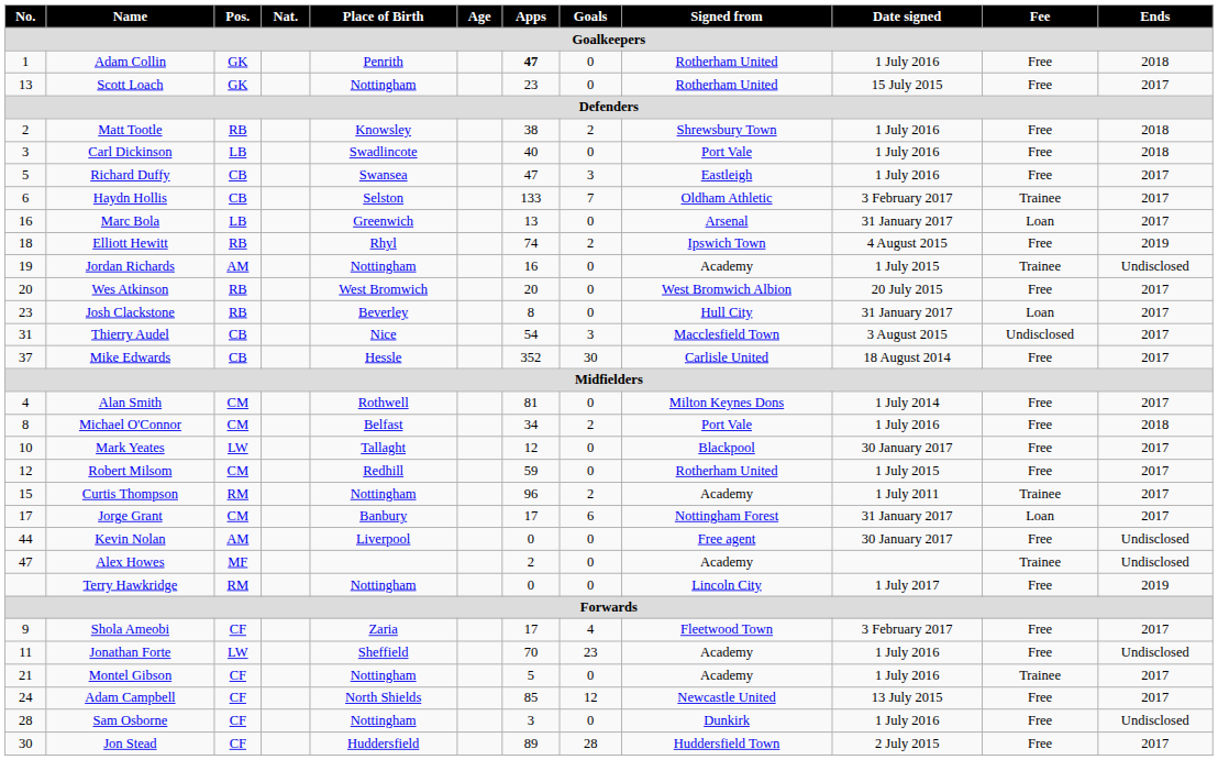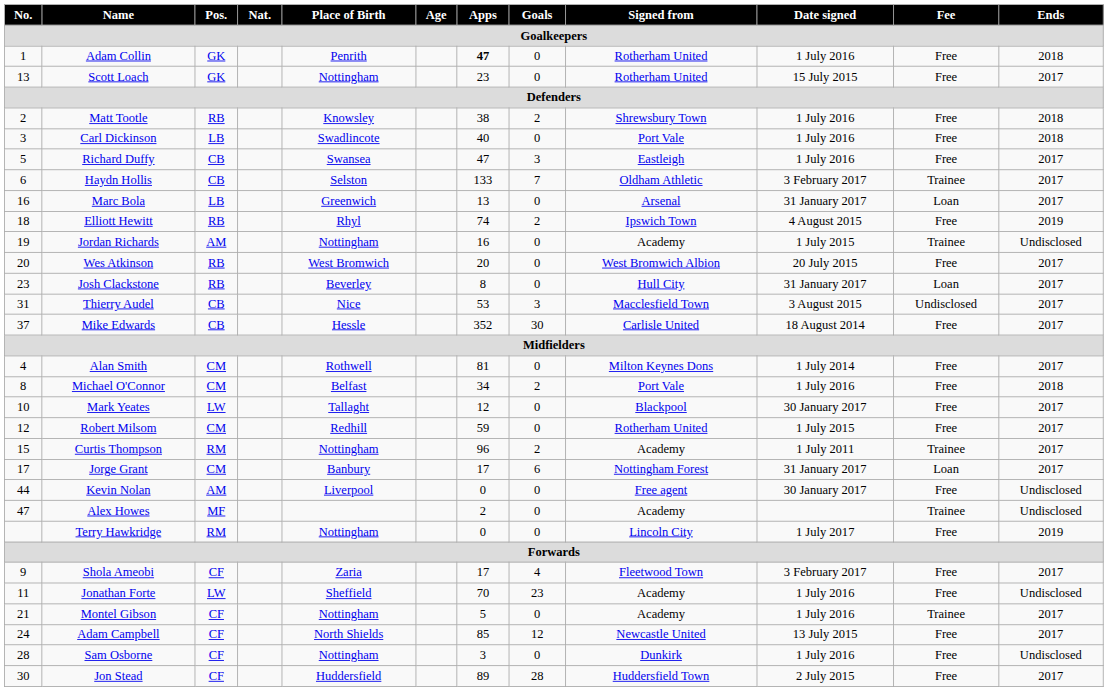 <table class="wikitable" style="text-align:center; font-size:90%; width:100%;">
 <tr>
 <th style="background:black; color:white; text-align:center;">No.</th>
 <th style="background:black; color:white; text-align:center;">Name</th>
 <th style="background:black; color:white; text-align:center;">Pos.</th>
 <th style="background:black; color:white; text-align:center;">Nat.</th>
 <th style="background:black; color:white; text-align:center;">Place of Birth</th>
 <th style="background:black; color:white; text-align:center;">Age</th>
 <th style="background:black; color:white; text-align:center;">Apps</th>
 <th style="background:black; color:white; text-align:center;">Goals</th>
 <th style="background:black; color:white; text-align:center;">Signed from</th>
 <th style="background:black; color:white; text-align:center;">Date signed</th>
 <th style="background:black; color:white; text-align:center;">Fee</th>
 <th style="background:black; color:white; text-align:center;">Ends</th>
 </tr>
 <tr>
 <th colspan="14" style="background:#dcdcdc; text-align:center;">Goalkeepers</th>
 </tr>
 <tr>
 <td>1</td>
 <td><a href='#'>Adam Collin</a></td>
 <td><a href='#'>GK</a></td>
 <td></td>
 <td><a href='#'>Penrith</a></td>
 <td></td>
 <td><strong>47</strong></td>
 <td>0</td>
 <td><a href='#'>Rotherham United</a></td>
 <td>1 July 2016</td>
 <td>Free</td>
 <td>2018</td>
 </tr>
 <tr>
 <td>13</td>
 <td><a href='#'>Scott Loach</a></td>
 <td><a href='#'>GK</a></td>
 <td></td>
 <td><a href='#'>Nottingham</a></td>
 <td></td>
 <td>23</td>
 <td>0</td>
 <td><a href='#'>Rotherham United</a></td>
 <td>15 July 2015</td>
 <td>Free</td>
 <td>2017</td>
 </tr>
 <tr>
 <th colspan="14" style="background:#dcdcdc; text-align:center;">Defenders</th>
 </tr>
 <tr>
 <td>2</td>
 <td><a href='#'>Matt Tootle</a></td>
 <td><a href='#'>RB</a></td>
 <td></td>
 <td><a href='#'>Knowsley</a></td>
 <td></td>
 <td>38</td>
 <td>2</td>
 <td><a href='#'>Shrewsbury Town</a></td>
 <td>1 July 2016</td>
 <td>Free</td>
 <td>2018</td>
 </tr>
 <tr>
 <td>3</td>
 <td><a href='#'>Carl Dickinson</a></td>
 <td><a href='#'>LB</a></td>
 <td></td>
 <td><a href='#'>Swadlincote</a></td>
 <td></td>
 <td>40</td>
 <td>0</td>
 <td><a href='#'>Port Vale</a></td>
 <td>1 July 2016</td>
 <td>Free</td>
 <td>2018</td>
 </tr>
 <tr>
 <td>5</td>
 <td><a href='#'>Richard Duffy</a></td>
 <td><a href='#'>CB</a></td>
 <td></td>
 <td><a href='#'>Swansea</a></td>
 <td></td>
 <td>47</td>
 <td>3</td>
 <td><a href='#'>Eastleigh</a></td>
 <td>1 July 2016</td>
 <td>Free</td>
 <td>2017</td>
 </tr>
 <tr>
 <td>6</td>
 <td><a href='#'>Haydn Hollis</a></td>
 <td><a href='#'>CB</a></td>
 <td></td>
 <td><a href='#'>Selston</a></td>
 <td></td>
 <td>133</td>
 <td>7</td>
 <td><a href='#'>Oldham Athletic</a></td>
 <td>3 February 2017</td>
 <td>Trainee</td>
 <td>2017</td>
 </tr>
 <tr>
 <td>16</td>
 <td><a href='#'>Marc Bola</a></td>
 <td><a href='#'>LB</a></td>
 <td></td>
 <td><a href='#'>Greenwich</a></td>
 <td></td>
 <td>13</td>
 <td>0</td>
 <td><a href='#'>Arsenal</a></td>
 <td>31 January 2017</td>
 <td>Loan</td>
 <td>2017</td>
 </tr>
 <tr>
 <td>18</td>
 <td><a href='#'>Elliott Hewitt</a></td>
 <td><a href='#'>RB</a></td>
 <td></td>
 <td><a href='#'>Rhyl</a></td>
 <td></td>
 <td>74</td>
 <td>2</td>
 <td><a href='#'>Ipswich Town</a></td>
 <td>4 August 2015</td>
 <td>Free</td>
 <td>2019</td>
 </tr>
 <tr>
 <td>19</td>
 <td><a href='#'>Jordan Richards</a></td>
 <td><a href='#'>AM</a></td>
 <td></td>
 <td><a href='#'>Nottingham</a></td>
 <td></td>
 <td>16</td>
 <td>0</td>
 <td>Academy</td>
 <td>1 July 2015</td>
 <td>Trainee</td>
 <td>Undisclosed</td>
 </tr>
 <tr>
 <td>20</td>
 <td><a href='#'>Wes Atkinson</a></td>
 <td><a href='#'>RB</a></td>
 <td></td>
 <td><a href='#'>West Bromwich</a></td>
 <td></td>
 <td>20</td>
 <td>0</td>
 <td><a href='#'>West Bromwich Albion</a></td>
 <td>20 July 2015</td>
 <td>Free</td>
 <td>2017</td>
 </tr>
 <tr>
 <td>23</td>
 <td><a href='#'>Josh Clackstone</a></td>
 <td><a href='#'>RB</a></td>
 <td></td>
 <td><a href='#'>Beverley</a></td>
 <td></td>
 <td>8</td>
 <td>0</td>
 <td><a href='#'>Hull City</a></td>
 <td>31 January 2017</td>
 <td>Loan</td>
 <td>2017</td>
 </tr>
 <tr>
 <td>31</td>
 <td><a href='#'>Thierry Audel</a></td>
 <td><a href='#'>CB</a></td>
 <td></td>
 <td><a href='#'>Nice</a></td>
 <td></td>
-<td>54</td>
+<td>53</td>
 <td>3</td>
 <td><a href='#'>Macclesfield Town</a></td>
 <td>3 August 2015</td>
 <td>Undisclosed</td>
 <td>2017</td>
 </tr>
 <tr>
 <td>37</td>
 <td><a href='#'>Mike Edwards</a></td>
 <td><a href='#'>CB</a></td>
 <td></td>
 <td><a href='#'>Hessle</a></td>
 <td></td>
 <td>352</td>
 <td>30</td>
 <td><a href='#'>Carlisle United</a></td>
 <td>18 August 2014</td>
 <td>Free</td>
 <td>2017</td>
 </tr>
 <tr>
 <th colspan="14" style="background:#dcdcdc; text-align:center;">Midfielders</th>
 </tr>
 <tr>
 <td>4</td>
 <td><a href='#'>Alan Smith</a></td>
 <td><a href='#'>CM</a></td>
 <td></td>
 <td><a href='#'>Rothwell</a></td>
 <td></td>
 <td>81</td>
 <td>0</td>
 <td><a href='#'>Milton Keynes Dons</a></td>
 <td>1 July 2014</td>
 <td>Free</td>
 <td>2017</td>
 </tr>
 <tr>
 <td>8</td>
 <td><a href='#'>Michael O'Connor</a></td>
 <td><a href='#'>CM</a></td>
 <td></td>
 <td><a href='#'>Belfast</a></td>
 <td></td>
 <td>34</td>
 <td>2</td>
 <td><a href='#'>Port Vale</a></td>
 <td>1 July 2016</td>
 <td>Free</td>
 <td>2018</td>
 </tr>
 <tr>
 <td>10</td>
 <td><a href='#'>Mark Yeates</a></td>
 <td><a href='#'>LW</a></td>
 <td></td>
 <td><a href='#'>Tallaght</a></td>
 <td></td>
 <td>12</td>
 <td>0</td>
 <td><a href='#'>Blackpool</a></td>
 <td>30 January 2017</td>
 <td>Free</td>
 <td>2017</td>
 </tr>
 <tr>
 <td>12</td>
 <td><a href='#'>Robert Milsom</a></td>
 <td><a href='#'>CM</a></td>
 <td></td>
 <td><a href='#'>Redhill</a></td>
 <td></td>
 <td>59</td>
 <td>0</td>
 <td><a href='#'>Rotherham United</a></td>
 <td>1 July 2015</td>
 <td>Free</td>
 <td>2017</td>
 </tr>
 <tr>
 <td>15</td>
 <td><a href='#'>Curtis Thompson</a></td>
 <td><a href='#'>RM</a></td>
 <td></td>
 <td><a href='#'>Nottingham</a></td>
 <td></td>
 <td>96</td>
 <td>2</td>
 <td>Academy</td>
 <td>1 July 2011</td>
 <td>Trainee</td>
 <td>2017</td>
 </tr>
 <tr>
 <td>17</td>
 <td><a href='#'>Jorge Grant</a></td>
 <td><a href='#'>CM</a></td>
 <td></td>
 <td><a href='#'>Banbury</a></td>
 <td></td>
 <td>17</td>
 <td>6</td>
 <td><a href='#'>Nottingham Forest</a></td>
 <td>31 January 2017</td>
 <td>Loan</td>
 <td>2017</td>
 </tr>
 <tr>
 <td>44</td>
 <td><a href='#'>Kevin Nolan</a></td>
 <td><a href='#'>AM</a></td>
 <td></td>
 <td><a href='#'>Liverpool</a></td>
 <td></td>
 <td>0</td>
 <td>0</td>
 <td><a href='#'>Free agent</a></td>
 <td>30 January 2017</td>
 <td>Free</td>
 <td>Undisclosed</td>
 </tr>
 <tr>
 <td>47</td>
 <td><a href='#'>Alex Howes</a></td>
 <td><a href='#'>MF</a></td>
 <td></td>
 <td></td>
 <td></td>
 <td>2</td>
 <td>0</td>
 <td>Academy</td>
 <td></td>
 <td>Trainee</td>
 <td>Undisclosed</td>
 </tr>
 <tr>
 <td></td>
 <td><a href='#'>Terry Hawkridge</a></td>
 <td><a href='#'>RM</a></td>
 <td></td>
 <td><a href='#'>Nottingham</a></td>
 <td></td>
 <td>0</td>
 <td>0</td>
 <td><a href='#'>Lincoln City</a></td>
 <td>1 July 2017</td>
 <td>Free</td>
 <td>2019</td>
 </tr>
 <tr>
 <th colspan="14" style="background:#dcdcdc; text-align:center;">Forwards</th>
 </tr>
 <tr>
 <td>9</td>
 <td><a href='#'>Shola Ameobi</a></td>
 <td><a href='#'>CF</a></td>
 <td></td>
 <td><a href='#'>Zaria</a></td>
 <td></td>
 <td>17</td>
 <td>4</td>
 <td><a href='#'>Fleetwood Town</a></td>
 <td>3 February 2017</td>
 <td>Free</td>
 <td>2017</td>
 </tr>
 <tr>
 <td>11</td>
 <td><a href='#'>Jonathan Forte</a></td>
 <td><a href='#'>LW</a></td>
 <td></td>
 <td><a href='#'>Sheffield</a></td>
 <td></td>
 <td>70</td>
 <td>23</td>
 <td>Academy</td>
 <td>1 July 2016</td>
 <td>Free</td>
 <td>Undisclosed</td>
 </tr>
 <tr>
 <td>21</td>
 <td><a href='#'>Montel Gibson</a></td>
 <td><a href='#'>CF</a></td>
 <td></td>
 <td><a href='#'>Nottingham</a></td>
 <td></td>
 <td>5</td>
 <td>0</td>
 <td>Academy</td>
 <td>1 July 2016</td>
 <td>Trainee</td>
 <td>2017</td>
 </tr>
 <tr>
 <td>24</td>
 <td><a href='#'>Adam Campbell</a></td>
 <td><a href='#'>CF</a></td>
 <td></td>
 <td><a href='#'>North Shields</a></td>
 <td></td>
 <td>85</td>
 <td>12</td>
 <td><a href='#'>Newcastle United</a></td>
 <td>13 July 2015</td>
 <td>Free</td>
 <td>2017</td>
 </tr>
 <tr>
 <td>28</td>
 <td><a href='#'>Sam Osborne</a></td>
 <td><a href='#'>CF</a></td>
 <td></td>
 <td><a href='#'>Nottingham</a></td>
 <td></td>
 <td>3</td>
 <td>0</td>
 <td><a href='#'>Dunkirk</a></td>
 <td>1 July 2016</td>
 <td>Free</td>
 <td>Undisclosed</td>
 </tr>
 <tr>
 <td>30</td>
 <td><a href='#'>Jon Stead</a></td>
 <td><a href='#'>CF</a></td>
 <td></td>
 <td><a href='#'>Huddersfield</a></td>
 <td></td>
 <td>89</td>
 <td>28</td>
 <td><a href='#'>Huddersfield Town</a></td>
 <td>2 July 2015</td>
 <td>Free</td>
 <td>2017</td>
 </tr>
 </table>
